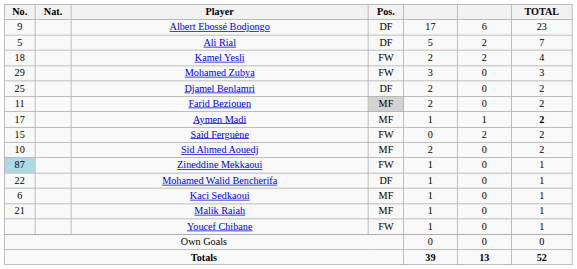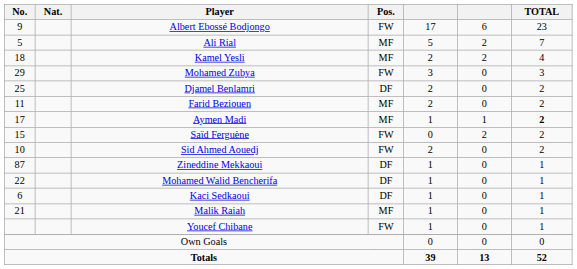 <table class="wikitable sortable alternance"  style="font-size:85%; text-align:center; line-height:14px; width:60%;">
 <tr>
 <th width=10>No.</th>
 <th width=10>Nat.</th>
 <th width=250>Player</th>
 <th width=10>Pos.</th>
 <th width=40></th>
 <th width=40></th>
 <th width=10>TOTAL</th>
 </tr>
 <tr>
 <td>9</td>
 <td></td>
 <td><a href='#'>Albert Ebossé Bodjongo</a></td>
-<td>DF</td>
+<td>FW</td>
 <td>17</td>
 <td>6</td>
 <td>23</td>
 </tr>
 <tr>
 <td>5</td>
 <td></td>
 <td><a href='#'>Ali Rial</a></td>
-<td>DF</td>
+<td>MF</td>
 <td>5</td>
 <td>2</td>
 <td>7</td>
 </tr>
 <tr>
 <td>18</td>
 <td></td>
 <td><a href='#'>Kamel Yesli</a></td>
-<td>FW</td>
+<td>MF</td>
 <td>2</td>
 <td>2</td>
 <td>4</td>
 </tr>
 <tr>
 <td>29</td>
 <td></td>
 <td><a href='#'>Mohamed Zubya</a></td>
 <td>FW</td>
 <td>3</td>
 <td>0</td>
 <td>3</td>
 </tr>
 <tr>
 <td>25</td>
 <td></td>
 <td><a href='#'>Djamel Benlamri</a></td>
 <td>DF</td>
 <td>2</td>
 <td>0</td>
 <td>2</td>
 </tr>
 <tr>
 <td>11</td>
 <td></td>
 <td><a href='#'>Farid Beziouen</a></td>
-<td style="background: lightgrey;">MF</td>
+<td>MF</td>
 <td>2</td>
 <td>0</td>
 <td>2</td>
 </tr>
 <tr>
 <td>17</td>
 <td></td>
 <td><a href='#'>Aymen Madi</a></td>
 <td>MF</td>
 <td>1</td>
 <td>1</td>
 <td><strong>2</strong></td>
 </tr>
 <tr>
 <td>15</td>
 <td></td>
 <td><a href='#'>Saïd Ferguène</a></td>
 <td>FW</td>
 <td>0</td>
 <td>2</td>
 <td>2</td>
 </tr>
 <tr>
 <td>10</td>
 <td></td>
 <td><a href='#'>Sid Ahmed Aouedj</a></td>
-<td>MF</td>
+<td>FW</td>
 <td>2</td>
 <td>0</td>
 <td>2</td>
 </tr>
 <tr>
-<td style="background: lightblue;">87</td>
+<td>87</td>
 <td></td>
 <td><a href='#'>Zineddine Mekkaoui</a></td>
-<td>FW</td>
+<td>DF</td>
 <td>1</td>
 <td>0</td>
 <td>1</td>
 </tr>
 <tr>
 <td>22</td>
 <td></td>
 <td><a href='#'>Mohamed Walid Bencherifa</a></td>
 <td>DF</td>
 <td>1</td>
 <td>0</td>
 <td>1</td>
 </tr>
 <tr>
 <td>6</td>
 <td></td>
 <td><a href='#'>Kaci Sedkaoui</a></td>
-<td>MF</td>
+<td>DF</td>
 <td>1</td>
 <td>0</td>
 <td>1</td>
 </tr>
 <tr>
 <td>21</td>
 <td></td>
 <td><a href='#'>Malik Raiah</a></td>
 <td>MF</td>
 <td>1</td>
 <td>0</td>
 <td>1</td>
 </tr>
 <tr>
 <td></td>
 <td></td>
 <td><a href='#'>Youcef Chibane</a></td>
 <td>FW</td>
 <td>1</td>
 <td>0</td>
 <td>1</td>
 </tr>
 <tr>
 </tr>
 <tr class="sortbottom">
 <td colspan="4">Own Goals</td>
 <td>0</td>
 <td>0</td>
 <td>0</td>
 </tr>
 <tr class="sortbottom">
 <td colspan="4"><strong>Totals</strong></td>
 <td><strong>39</strong></td>
 <td><strong>13</strong></td>
 <td><strong>52</strong></td>
 </tr>
 </table>
